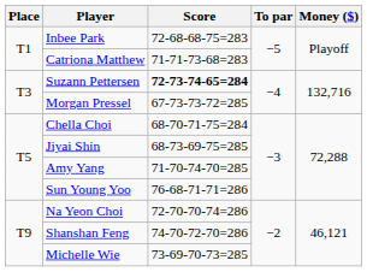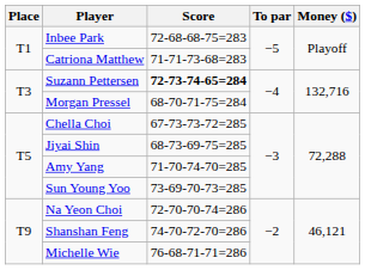 <table class="wikitable">
 <tr>
 <th>Place</th>
 <th>Player</th>
 <th>Score</th>
 <th>To par</th>
 <th>Money (<a href='#'>$</a>)</th>
 </tr>
 <tr>
 <td align=center rowspan=2>T1</td>
 <td> <a href='#'>Inbee Park</a></td>
 <td>72-68-68-75=283</td>
 <td align=center rowspan=2>−5</td>
 <td align=center  rowspan=2>Playoff</td>
 </tr>
 <tr>
 <td> <a href='#'>Catriona Matthew</a></td>
 <td>71-71-73-68=283</td>
 </tr>
 <tr>
 <td align=center rowspan=2>T3</td>
 <td> <a href='#'>Suzann Pettersen</a></td>
 <td><strong>72-73-74-65=284</strong></td>
 <td align=center rowspan=2>−4</td>
 <td align=center  rowspan=2>132,716</td>
 </tr>
 <tr>
 <td> <a href='#'>Morgan Pressel</a></td>
-<td>67-73-73-72=285</td>
+<td>68-70-71-75=284</td>
 </tr>
 <tr>
 <td align=center rowspan=4>T5</td>
 <td> <a href='#'>Chella Choi</a></td>
-<td>68-70-71-75=284</td>
+<td>67-73-73-72=285</td>
 <td align=center rowspan=4>−3</td>
 <td align=center rowspan=4>72,288</td>
 </tr>
 <tr>
 <td> <a href='#'>Jiyai Shin</a></td>
 <td>68-73-69-75=285</td>
 </tr>
 <tr>
 <td> <a href='#'>Amy Yang</a></td>
 <td>71-70-74-70=285</td>
 </tr>
 <tr>
 <td> <a href='#'>Sun Young Yoo</a></td>
-<td>76-68-71-71=286</td>
+<td>73-69-70-73=285</td>
 </tr>
 <tr>
 <td align=center rowspan=3>T9</td>
 <td> <a href='#'>Na Yeon Choi</a></td>
 <td>72-70-70-74=286</td>
 <td align=center rowspan=3>−2</td>
 <td align=center rowspan=3>46,121</td>
 </tr>
 <tr>
 <td> <a href='#'>Shanshan Feng</a></td>
 <td>74-70-72-70=286</td>
 </tr>
 <tr>
 <td> <a href='#'>Michelle Wie</a></td>
-<td>73-69-70-73=285</td>
+<td>76-68-71-71=286</td>
 </tr>
 </table>
